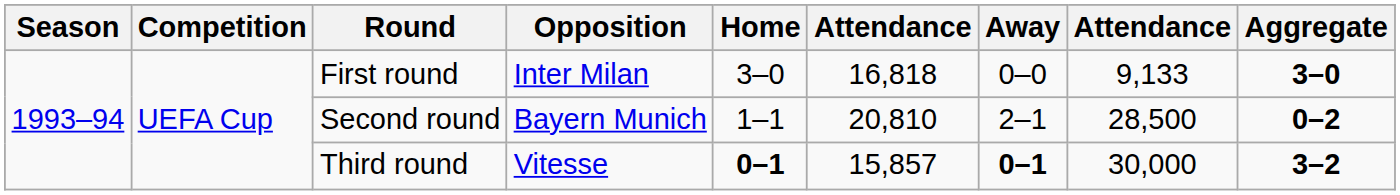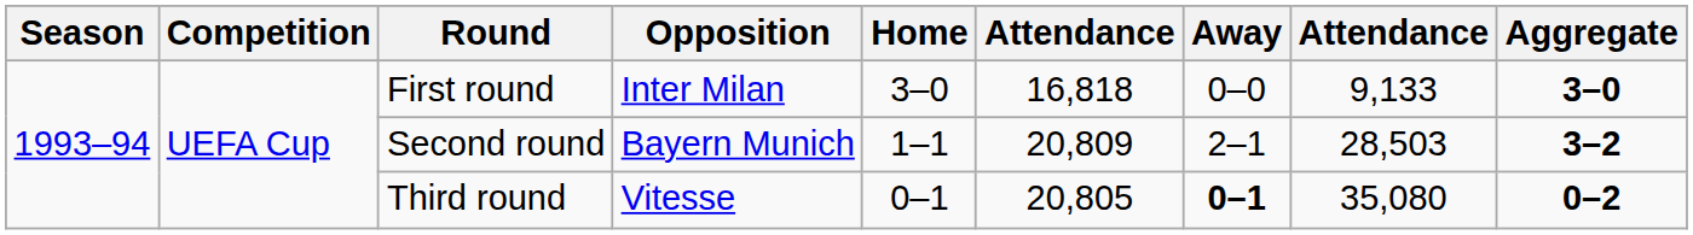 <table class="wikitable">
 <tr>
 <th>Season</th>
 <th>Competition</th>
 <th>Round</th>
 <th>Opposition</th>
 <th>Home</th>
 <th>Attendance</th>
 <th>Away</th>
 <th>Attendance</th>
 <th>Aggregate</th>
 </tr>
 <tr>
 <td rowspan="3"><a href='#'>1993–94</a></td>
 <td rowspan="3"><a href='#'>UEFA Cup</a></td>
 <td>First round</td>
 <td> <a href='#'>Inter Milan</a></td>
 <td style="text-align:center;">3–0</td>
 <td style="text-align:center;">16,818</td>
 <td style="text-align:center;">0–0</td>
 <td style="text-align:center;">9,133</td>
 <td style="text-align:center;"><strong>3–0</strong></td>
 </tr>
 <tr>
 <td>Second round</td>
 <td> <a href='#'>Bayern Munich</a></td>
 <td style="text-align:center;">1–1</td>
-<td style="text-align:center;">20,810</td>
+<td style="text-align:center;">20,809</td>
 <td style="text-align:center;">2–1</td>
-<td style="text-align:center;">28,500</td>
-<td style="text-align:center;"><strong>0–2</strong></td>
+<td style="text-align:center;">28,503</td>
+<td style="text-align:center;"><strong>3–2</strong></td>
 </tr>
 <tr>
 <td>Third round</td>
 <td> <a href='#'>Vitesse</a></td>
+<td style="text-align:center;">0–1</td>
+<td style="text-align:center;">20,805</td>
 <td style="text-align:center;"><strong>0–1</strong></td>
-<td style="text-align:center;">15,857</td>
-<td style="text-align:center;"><strong>0–1</strong></td>
-<td style="text-align:center;">30,000</td>
-<td style="text-align:center;"><strong>3–2</strong></td>
+<td style="text-align:center;">35,080</td>
+<td style="text-align:center;"><strong>0–2</strong></td>
 </tr>
 </table>
